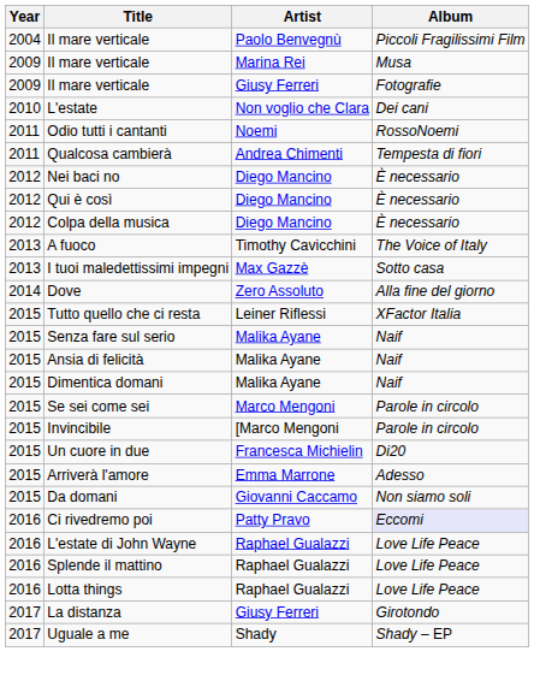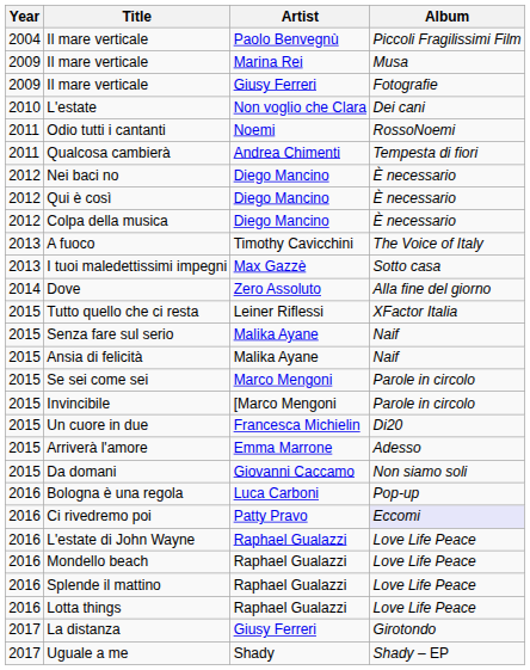 <table class="wikitable sortable">
 <tr>
 <th>Year</th>
 <th>Title</th>
 <th>Artist</th>
 <th>Album</th>
 </tr>
 <tr>
 <td>2004</td>
 <td>Il mare verticale</td>
 <td><a href='#'>Paolo Benvegnù</a></td>
 <td><em>Piccoli Fragilissimi Film</em></td>
 </tr>
 <tr>
 <td>2009</td>
 <td>Il mare verticale</td>
 <td><a href='#'>Marina Rei</a></td>
 <td><em>Musa</em></td>
 </tr>
 <tr>
 <td>2009</td>
 <td>Il mare verticale</td>
 <td><a href='#'>Giusy Ferreri</a></td>
 <td><em>Fotografie</em></td>
 </tr>
 <tr>
 <td>2010</td>
 <td>L'estate</td>
 <td><a href='#'>Non voglio che Clara</a></td>
 <td><em>Dei cani</em></td>
 </tr>
 <tr>
 <td>2011</td>
 <td>Odio tutti i cantanti</td>
 <td><a href='#'>Noemi</a></td>
 <td><em>RossoNoemi</em></td>
 </tr>
 <tr>
 <td>2011</td>
 <td>Qualcosa cambierà</td>
 <td><a href='#'>Andrea Chimenti</a></td>
 <td><em>Tempesta di fiori</em></td>
 </tr>
 <tr>
 <td>2012</td>
 <td>Nei baci no</td>
 <td><a href='#'>Diego Mancino</a></td>
 <td><em>È necessario</em></td>
 </tr>
 <tr>
 <td>2012</td>
 <td>Qui è così</td>
 <td><a href='#'>Diego Mancino</a></td>
 <td><em>È necessario</em></td>
 </tr>
 <tr>
 <td>2012</td>
 <td>Colpa della musica</td>
 <td><a href='#'>Diego Mancino</a></td>
 <td><em>È necessario</em></td>
 </tr>
 <tr>
 <td>2013</td>
 <td>A fuoco</td>
 <td>Timothy Cavicchini</td>
 <td><em>The Voice of Italy</em></td>
 </tr>
 <tr>
 <td>2013</td>
 <td>I tuoi maledettissimi impegni</td>
 <td><a href='#'>Max Gazzè</a></td>
 <td><em>Sotto casa</em></td>
 </tr>
 <tr>
 <td>2014</td>
 <td>Dove</td>
 <td><a href='#'>Zero Assoluto</a></td>
 <td><em>Alla fine del giorno</em></td>
 </tr>
 <tr>
 <td>2015</td>
 <td>Tutto quello che ci resta</td>
 <td>Leiner Riflessi</td>
 <td><em>XFactor Italia</em></td>
 </tr>
 <tr>
 <td>2015</td>
 <td>Senza fare sul serio</td>
 <td><a href='#'>Malika Ayane</a></td>
 <td><em>Naif</em></td>
 </tr>
 <tr>
 <td>2015</td>
 <td>Ansia di felicità</td>
 <td>Malika Ayane</td>
 <td><em>Naif</em></td>
 </tr>
 <tr>
 <td>2015</td>
-<td>Dimentica domani</td>
-<td>Malika Ayane</td>
-<td><em>Naif</em></td>
-</tr>
-<tr>
-<td>2015</td>
 <td>Se sei come sei</td>
 <td><a href='#'>Marco Mengoni</a></td>
 <td><em>Parole in circolo</em></td>
 </tr>
 <tr>
 <td>2015</td>
 <td>Invincibile</td>
 <td>[Marco Mengoni</td>
 <td><em>Parole in circolo</em></td>
 </tr>
 <tr>
 <td>2015</td>
 <td>Un cuore in due</td>
 <td><a href='#'>Francesca Michielin</a></td>
 <td><em>Di20</em></td>
 </tr>
 <tr>
 <td>2015</td>
 <td>Arriverà l'amore</td>
 <td><a href='#'>Emma Marrone</a></td>
 <td><em>Adesso</em></td>
 </tr>
 <tr>
 <td>2015</td>
 <td>Da domani</td>
 <td><a href='#'>Giovanni Caccamo</a></td>
 <td><em>Non siamo soli</em></td>
 </tr>
 <tr>
 <td>2016</td>
+<td>Bologna è una regola</td>
+<td><a href='#'>Luca Carboni</a></td>
+<td><em>Pop-up</em></td>
+</tr>
+<tr>
+<td>2016</td>
 <td>Ci rivedremo poi</td>
 <td><a href='#'>Patty Pravo</a></td>
 <td style="background: lavender;"><em>Eccomi</em></td>
 </tr>
 <tr>
 <td>2016</td>
 <td>L'estate di John Wayne</td>
 <td><a href='#'>Raphael Gualazzi</a></td>
+<td><em>Love Life Peace</em></td>
+</tr>
+<tr>
+<td>2016</td>
+<td>Mondello beach</td>
+<td>Raphael Gualazzi</td>
 <td><em>Love Life Peace</em></td>
 </tr>
 <tr>
 <td>2016</td>
 <td>Splende il mattino</td>
 <td>Raphael Gualazzi</td>
 <td><em>Love Life Peace</em></td>
 </tr>
 <tr>
 <td>2016</td>
 <td>Lotta things</td>
 <td>Raphael Gualazzi</td>
 <td><em>Love Life Peace</em></td>
 </tr>
 <tr>
 <td>2017</td>
 <td>La distanza</td>
 <td><a href='#'>Giusy Ferreri</a></td>
 <td><em>Girotondo</em></td>
 </tr>
 <tr>
 <td>2017</td>
 <td>Uguale a me</td>
 <td>Shady</td>
 <td><em>Shady</em> – EP</td>
 </tr>
 </table>
